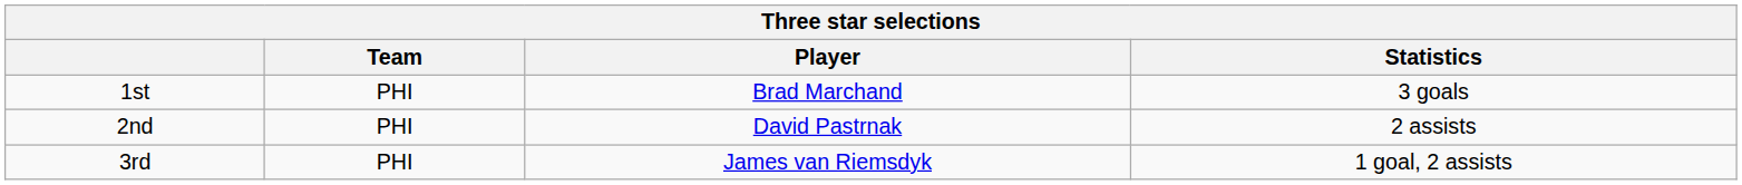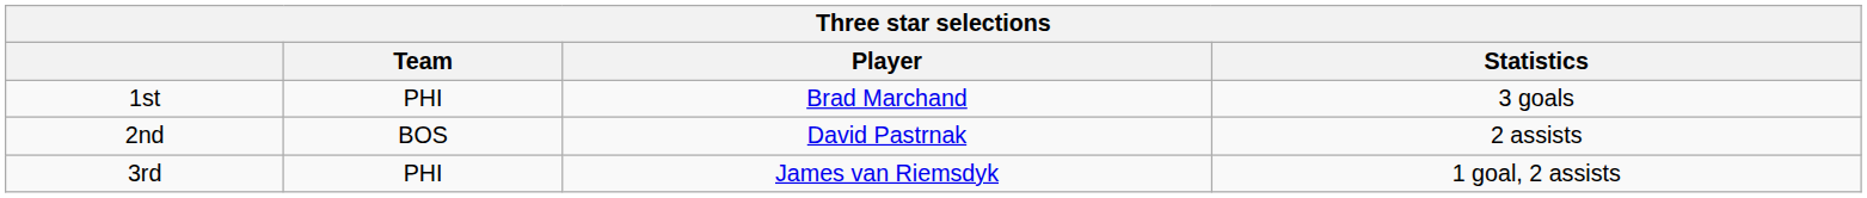 <table class="wikitable" style="width:100%;text-align: center;">
 <tr>
 <th colspan=4>Three star selections</th>
 </tr>
 <tr>
 <th style="width:15%;"></th>
 <th style="width:15%;">Team</th>
 <th style="width:35%;">Player</th>
 <th style="width:35%;">Statistics</th>
 </tr>
 <tr>
 <td>1st</td>
 <td>PHI</td>
 <td><a href='#'>Brad Marchand</a></td>
 <td>3 goals</td>
 </tr>
 <tr>
 <td>2nd</td>
-<td>PHI</td>
+<td>BOS</td>
 <td><a href='#'>David Pastrnak</a></td>
 <td>2 assists</td>
 </tr>
 <tr>
 <td>3rd</td>
 <td>PHI</td>
 <td><a href='#'>James van Riemsdyk</a></td>
 <td>1 goal, 2 assists</td>
 </tr>
 </table>
